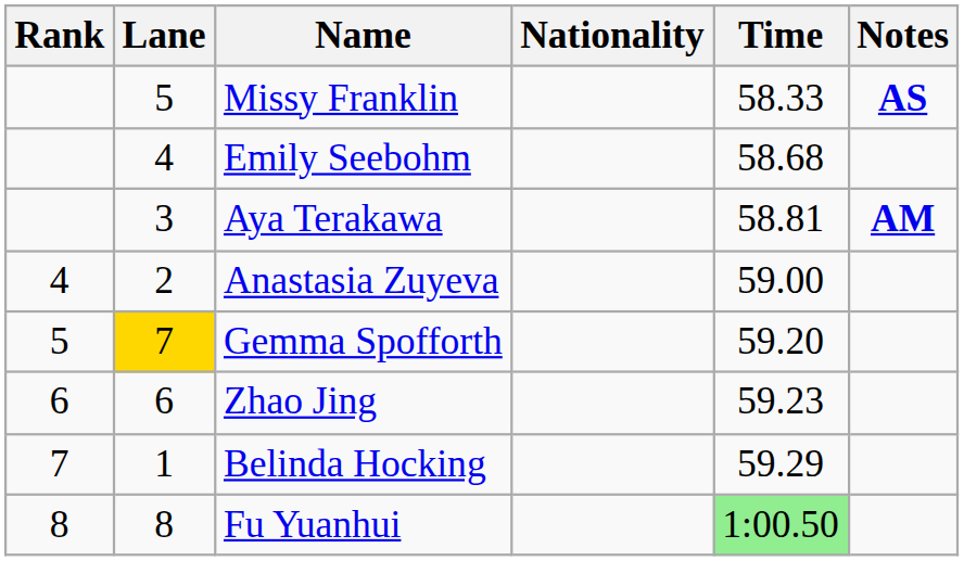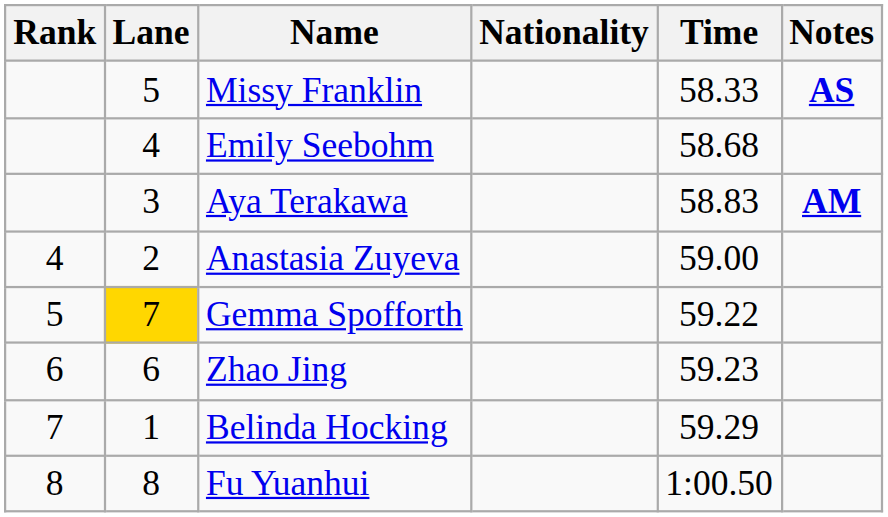 <table class="wikitable sortable" style="text-align:center">
 <tr>
 <th>Rank</th>
 <th>Lane</th>
 <th>Name</th>
 <th>Nationality</th>
 <th>Time</th>
 <th>Notes</th>
 </tr>
 <tr>
 <td></td>
 <td>5</td>
 <td align=left><a href='#'>Missy Franklin</a></td>
 <td align=left></td>
 <td>58.33</td>
 <td><strong><a href='#'>AS</a></strong></td>
 </tr>
 <tr>
 <td></td>
 <td>4</td>
 <td align=left><a href='#'>Emily Seebohm</a></td>
 <td align=left></td>
 <td>58.68</td>
 <td></td>
 </tr>
 <tr>
 <td></td>
 <td>3</td>
 <td align=left><a href='#'>Aya Terakawa</a></td>
 <td align=left></td>
-<td>58.81</td>
+<td>58.83</td>
 <td><strong><a href='#'>AM</a></strong></td>
 </tr>
 <tr>
 <td>4</td>
 <td>2</td>
 <td align=left><a href='#'>Anastasia Zuyeva</a></td>
 <td align=left></td>
 <td>59.00</td>
 <td></td>
 </tr>
 <tr>
 <td>5</td>
 <td style="background: gold;">7</td>
 <td align=left><a href='#'>Gemma Spofforth</a></td>
 <td align=left></td>
-<td>59.20</td>
+<td>59.22</td>
 <td></td>
 </tr>
 <tr>
 <td>6</td>
 <td>6</td>
 <td align=left><a href='#'>Zhao Jing</a></td>
 <td align=left></td>
 <td>59.23</td>
 <td></td>
 </tr>
 <tr>
 <td>7</td>
 <td>1</td>
 <td align=left><a href='#'>Belinda Hocking</a></td>
 <td align=left></td>
 <td>59.29</td>
 <td></td>
 </tr>
 <tr>
 <td>8</td>
 <td>8</td>
 <td align=left><a href='#'>Fu Yuanhui</a></td>
 <td align=left></td>
-<td style="background: lightgreen;">1:00.50</td>
+<td>1:00.50</td>
 <td></td>
 </tr>
 </table>
